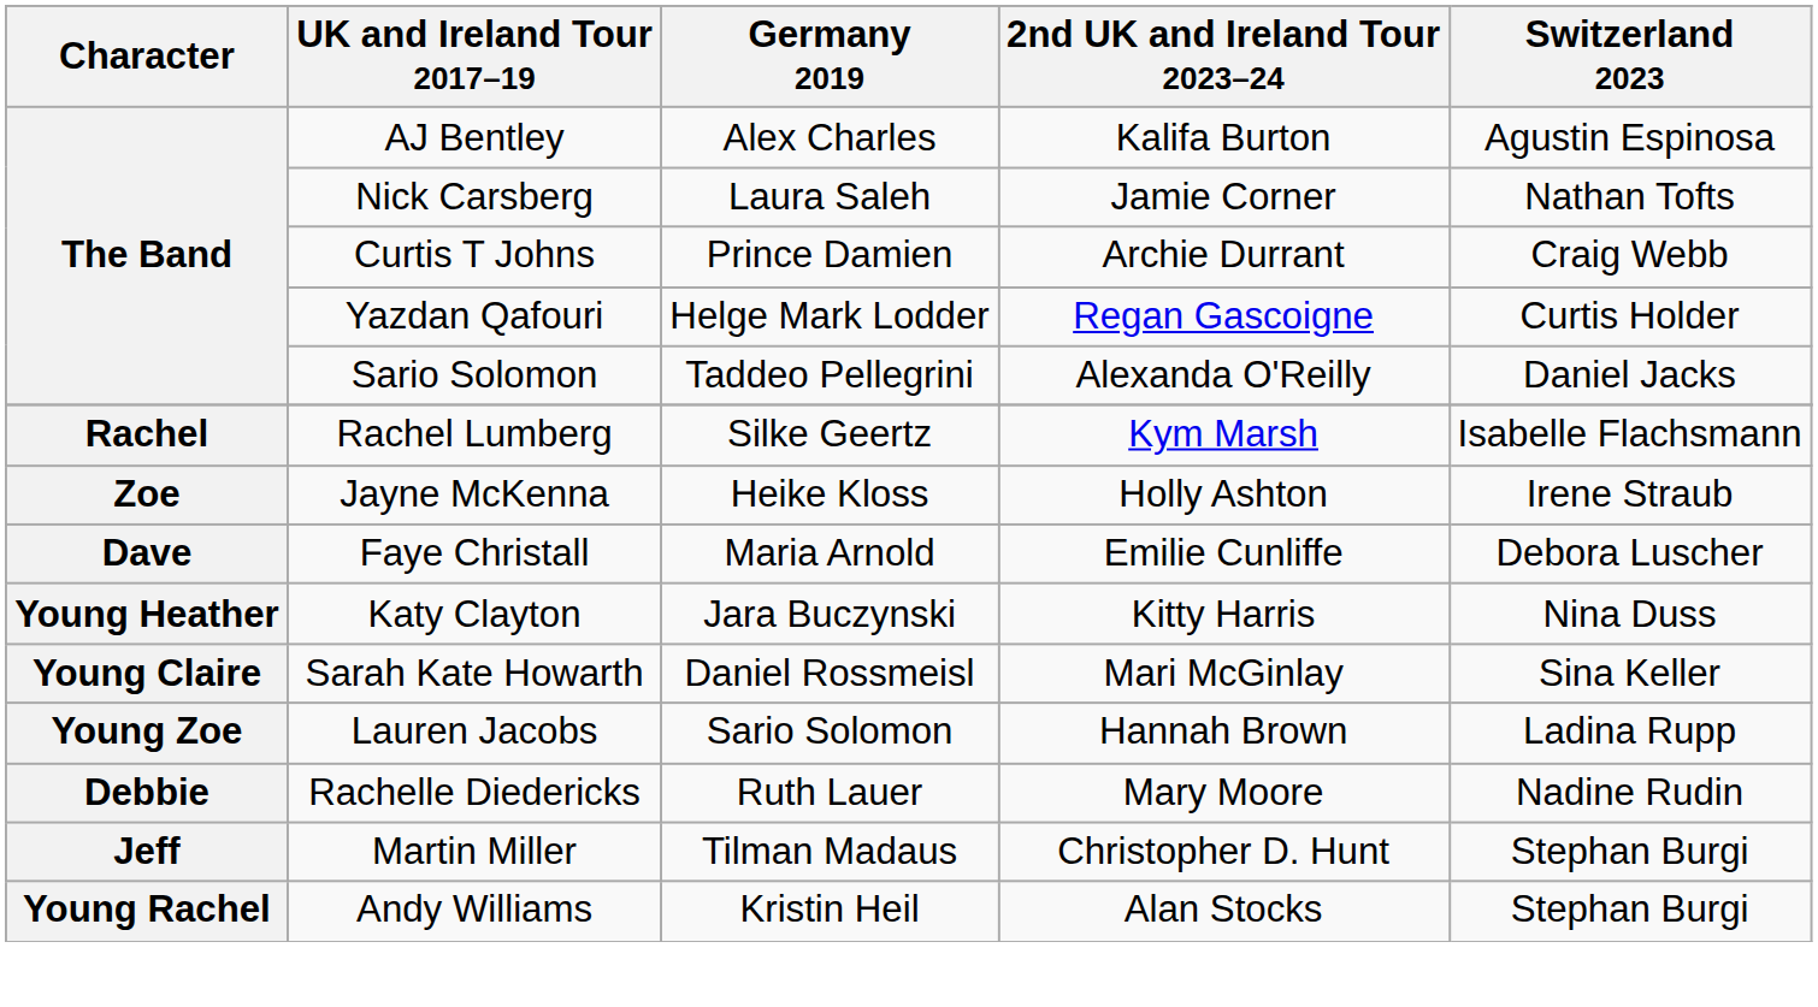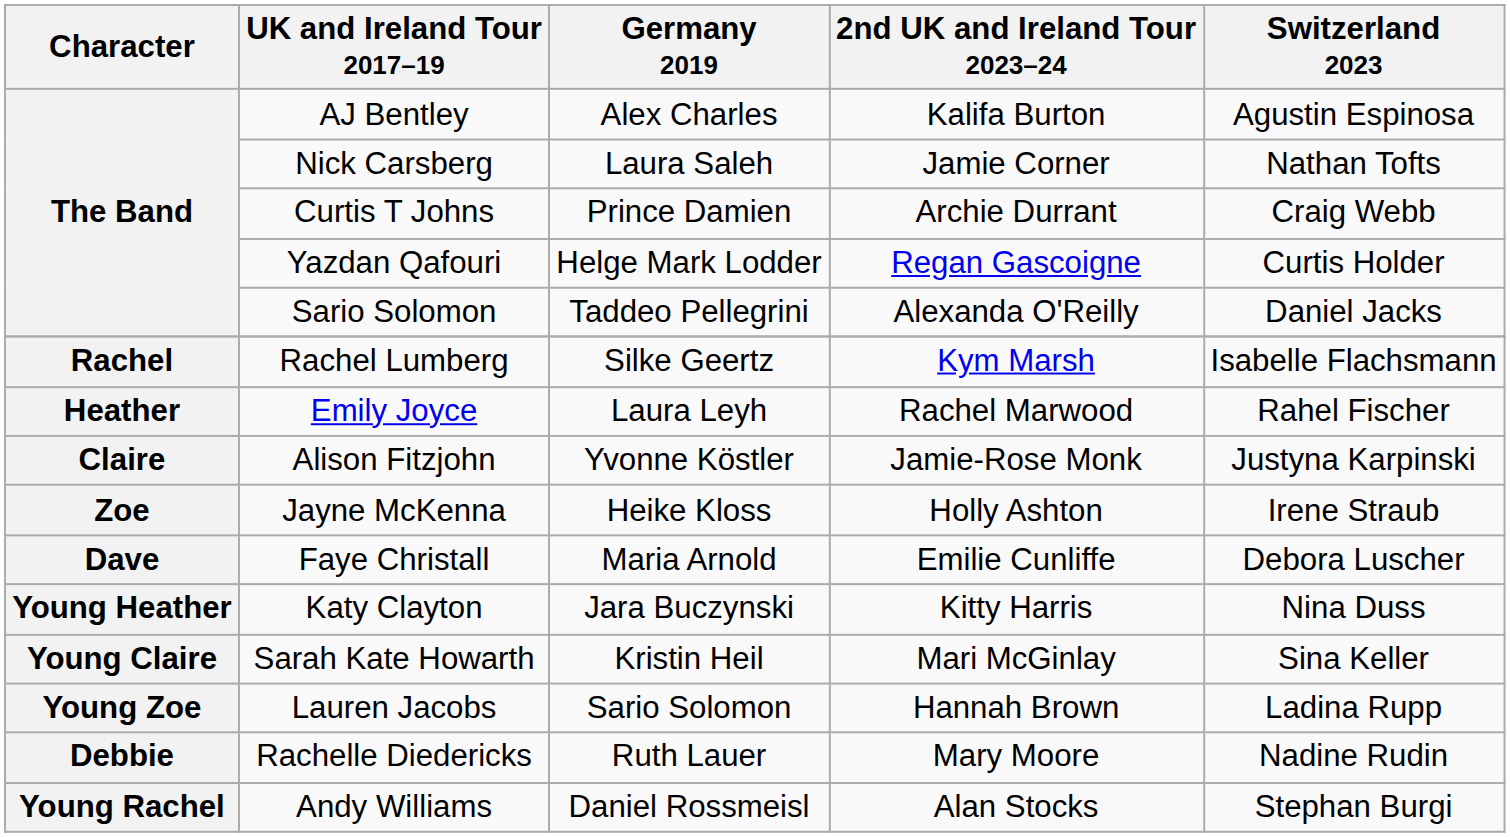 <table class="wikitable" style="text-align: center">
 <tr>
 <th scope"col">Character</th>
 <th scope"col">UK and Ireland Tour<br><small>2017–19</small></th>
 <th>Germany<br><small>2019</small></th>
 <th>2nd UK and Ireland Tour<br><small>2023–24</small></th>
 <th scope"col">Switzerland<br><small>2023</small></th>
 </tr>
 <tr>
 <th scope="row" rowspan="5">The Band</th>
 <td>AJ Bentley</td>
 <td>Alex Charles</td>
 <td>Kalifa Burton</td>
 <td>Agustin Espinosa</td>
 </tr>
 <tr>
 <td>Nick Carsberg</td>
 <td>Laura Saleh</td>
 <td>Jamie Corner</td>
 <td>Nathan Tofts</td>
 </tr>
 <tr>
 <td>Curtis T Johns</td>
 <td>Prince Damien</td>
 <td>Archie Durrant</td>
 <td>Craig Webb</td>
 </tr>
 <tr>
 <td>Yazdan Qafouri</td>
 <td>Helge Mark Lodder</td>
 <td><a href='#'>Regan Gascoigne</a></td>
 <td>Curtis Holder</td>
 </tr>
 <tr>
 <td>Sario Solomon</td>
 <td>Taddeo Pellegrini</td>
 <td>Alexanda O'Reilly</td>
 <td>Daniel Jacks</td>
 </tr>
 <tr>
 </tr>
 <tr>
 <th scope="row">Rachel</th>
 <td>Rachel Lumberg</td>
 <td>Silke Geertz</td>
 <td><a href='#'>Kym Marsh</a></td>
 <td>Isabelle Flachsmann</td>
 </tr>
 <tr>
+<th scope="row">Heather</th>
+<td><a href='#'>Emily Joyce</a></td>
+<td>Laura Leyh</td>
+<td>Rachel Marwood</td>
+<td>Rahel Fischer</td>
+</tr>
+<tr>
+<th scope="row">Claire</th>
+<td>Alison Fitzjohn</td>
+<td>Yvonne Köstler</td>
+<td>Jamie-Rose Monk</td>
+<td>Justyna Karpinski</td>
+</tr>
+<tr>
 <th scope="row">Zoe</th>
 <td>Jayne McKenna</td>
 <td>Heike Kloss</td>
 <td>Holly Ashton</td>
 <td>Irene Straub</td>
 </tr>
 <tr>
 <th scope="row">Dave</th>
 <td>Faye Christall</td>
 <td>Maria Arnold</td>
 <td>Emilie Cunliffe</td>
 <td>Debora Luscher</td>
 </tr>
 <tr>
 <th scope="row">Young Heather</th>
 <td>Katy Clayton</td>
 <td>Jara Buczynski</td>
 <td>Kitty Harris</td>
 <td>Nina Duss</td>
 </tr>
 <tr>
 <th scope="row">Young Claire</th>
 <td>Sarah Kate Howarth</td>
-<td>Daniel Rossmeisl</td>
+<td>Kristin Heil</td>
 <td>Mari McGinlay</td>
 <td>Sina Keller</td>
 </tr>
 <tr>
 <th scope="row">Young Zoe</th>
 <td>Lauren Jacobs</td>
 <td>Sario Solomon</td>
 <td>Hannah Brown</td>
 <td>Ladina Rupp</td>
 </tr>
 <tr>
 <th scope="row">Debbie</th>
 <td>Rachelle Diedericks</td>
 <td>Ruth Lauer</td>
 <td>Mary Moore</td>
 <td>Nadine Rudin</td>
 </tr>
 <tr>
-<th scope="row">Jeff</th>
-<td>Martin Miller</td>
-<td>Tilman Madaus</td>
-<td>Christopher D. Hunt</td>
-<td>Stephan Burgi</td>
-</tr>
-<tr>
 <th scope="row">Young Rachel</th>
 <td>Andy Williams</td>
-<td>Kristin Heil</td>
+<td>Daniel Rossmeisl</td>
 <td>Alan Stocks</td>
 <td>Stephan Burgi</td>
 </tr>
 </table>
